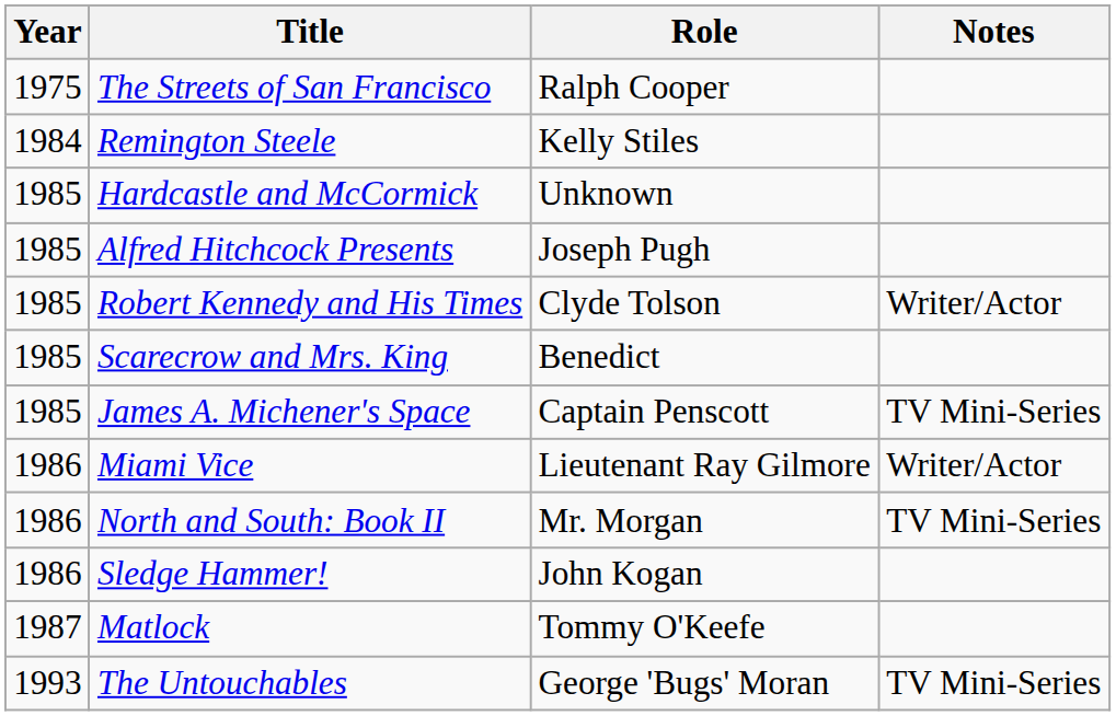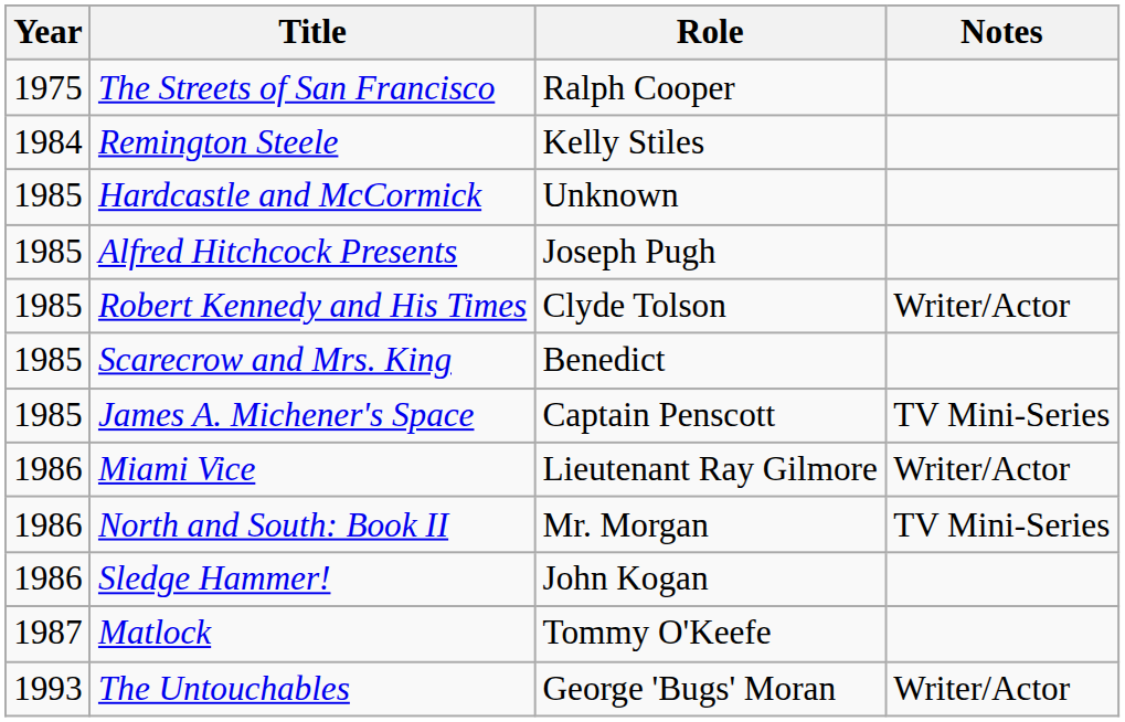 <table class="wikitable sortable">
 <tr>
 <th>Year</th>
 <th>Title</th>
 <th>Role</th>
 <th>Notes</th>
 </tr>
 <tr>
 <td>1975</td>
 <td><em><a href='#'>The Streets of San Francisco</a></em></td>
 <td>Ralph Cooper</td>
 <td></td>
 </tr>
 <tr>
 <td>1984</td>
 <td><em><a href='#'>Remington Steele</a></em></td>
 <td>Kelly Stiles</td>
 <td></td>
 </tr>
 <tr>
 <td>1985</td>
 <td><em><a href='#'>Hardcastle and McCormick</a></em></td>
 <td>Unknown</td>
 <td></td>
 </tr>
 <tr>
 <td>1985</td>
 <td><em><a href='#'>Alfred Hitchcock Presents</a></em></td>
 <td>Joseph Pugh</td>
 <td></td>
 </tr>
 <tr>
 <td>1985</td>
 <td><em><a href='#'>Robert Kennedy and His Times</a></em></td>
 <td>Clyde Tolson</td>
 <td>Writer/Actor</td>
 </tr>
 <tr>
 <td>1985</td>
 <td><em><a href='#'>Scarecrow and Mrs. King</a></em></td>
 <td>Benedict</td>
 <td></td>
 </tr>
 <tr>
 <td>1985</td>
 <td><em><a href='#'>James A. Michener's Space</a></em></td>
 <td>Captain Penscott</td>
 <td>TV Mini-Series</td>
 </tr>
 <tr>
 <td>1986</td>
 <td><em><a href='#'>Miami Vice</a></em></td>
 <td>Lieutenant Ray Gilmore</td>
 <td>Writer/Actor</td>
 </tr>
 <tr>
 <td>1986</td>
 <td><em><a href='#'>North and South: Book II</a></em></td>
 <td>Mr. Morgan</td>
 <td>TV Mini-Series</td>
 </tr>
 <tr>
 <td>1986</td>
 <td><em><a href='#'>Sledge Hammer!</a></em></td>
 <td>John Kogan</td>
 <td></td>
 </tr>
 <tr>
 <td>1987</td>
 <td><em><a href='#'>Matlock</a></em></td>
 <td>Tommy O'Keefe</td>
 <td></td>
 </tr>
 <tr>
 <td>1993</td>
 <td><em><a href='#'>The Untouchables</a></em></td>
 <td>George 'Bugs' Moran</td>
-<td>TV Mini-Series</td>
+<td>Writer/Actor</td>
 </tr>
 </table>
